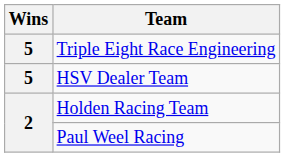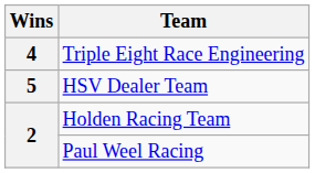 <table class="wikitable" style="font-size: 95%;">
 <tr>
 <th>Wins</th>
 <th>Team</th>
 </tr>
 <tr>
-<th>5</th>
+<th>4</th>
 <td><a href='#'>Triple Eight Race Engineering</a></td>
 </tr>
 <tr>
 <th>5</th>
 <td><a href='#'>HSV Dealer Team</a></td>
 </tr>
 <tr>
 <th rowspan=2>2</th>
 <td><a href='#'>Holden Racing Team</a></td>
 </tr>
 <tr>
 <td><a href='#'>Paul Weel Racing</a></td>
 </tr>
 </table>
